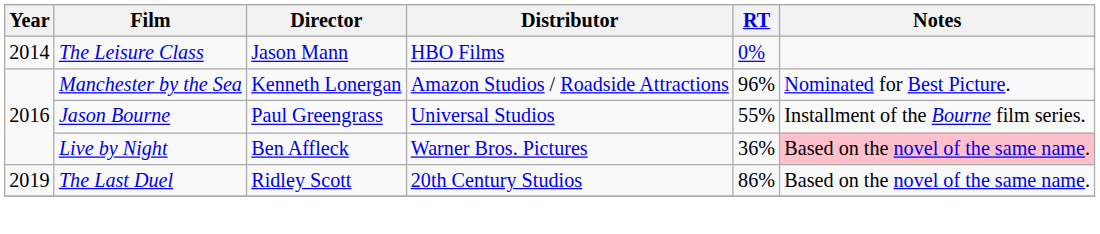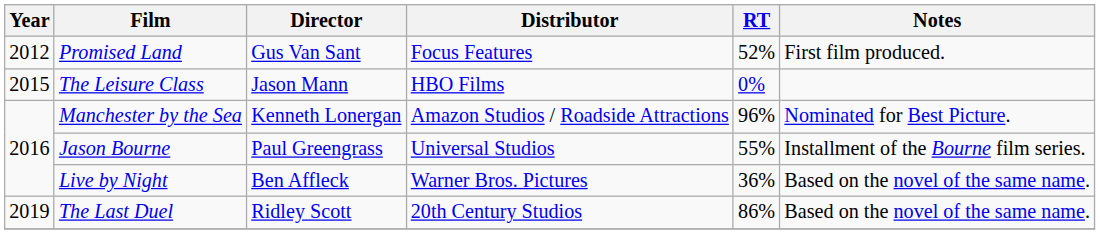 <table class="wikitable">
 <tr style="background:#ccc; text-align:center;">
 <th>Year</th>
 <th>Film</th>
 <th>Director</th>
 <th>Distributor</th>
 <th><a href='#'>RT</a></th>
 <th>Notes</th>
 </tr>
 <tr>
-<td>2014</td>
+<td>2012</td>
+<td><em><a href='#'>Promised Land</a></em></td>
+<td><a href='#'>Gus Van Sant</a></td>
+<td><a href='#'>Focus Features</a></td>
+<td>52%</td>
+<td>First film produced.</td>
+</tr>
+<tr>
+<td>2015</td>
 <td><em><a href='#'>The Leisure Class</a></em></td>
 <td><a href='#'>Jason Mann</a></td>
 <td><a href='#'>HBO Films</a></td>
 <td><a href='#'>0%</a></td>
 <td></td>
 </tr>
 <tr>
 <td rowspan= "3">2016</td>
 <td><em><a href='#'>Manchester by the Sea</a></em></td>
 <td><a href='#'>Kenneth Lonergan</a></td>
 <td><a href='#'>Amazon Studios</a> / <a href='#'>Roadside Attractions</a></td>
 <td>96%</td>
 <td><a href='#'>Nominated</a> for <a href='#'>Best Picture</a>.</td>
 </tr>
 <tr>
 <td><em><a href='#'>Jason Bourne</a></em></td>
 <td><a href='#'>Paul Greengrass</a></td>
 <td><a href='#'>Universal Studios</a></td>
 <td>55%</td>
 <td>Installment of the <a href='#'><em>Bourne</em></a> film series.</td>
 </tr>
 <tr>
 <td><em><a href='#'>Live by Night</a></em></td>
 <td><a href='#'>Ben Affleck</a></td>
 <td><a href='#'>Warner Bros. Pictures</a></td>
 <td>36%</td>
-<td style="background: pink;">Based on the <a href='#'>novel of the same name</a>.</td>
+<td>Based on the <a href='#'>novel of the same name</a>.</td>
 </tr>
 <tr>
 <td>2019</td>
 <td><em><a href='#'>The Last Duel</a></em></td>
 <td><a href='#'>Ridley Scott</a></td>
 <td><a href='#'>20th Century Studios</a></td>
 <td>86%</td>
 <td>Based on the <a href='#'>novel of the same name</a>.</td>
 </tr>
 <tr>
 </tr>
 </table>
